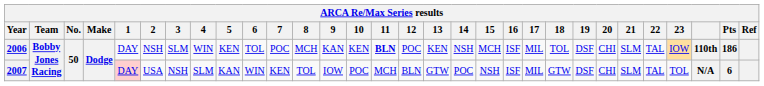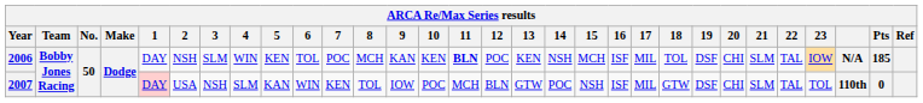 <table class="wikitable" style="text-align:center; font-size:75%">
 <tr>
 <th colspan=30><a href='#'>ARCA Re/Max Series</a> results</th>
 </tr>
 <tr>
 <th>Year</th>
 <th>Team</th>
 <th>No.</th>
 <th>Make</th>
 <th>1</th>
 <th>2</th>
 <th>3</th>
 <th>4</th>
 <th>5</th>
 <th>6</th>
 <th>7</th>
 <th>8</th>
 <th>9</th>
 <th>10</th>
 <th>11</th>
 <th>12</th>
 <th>13</th>
 <th>14</th>
 <th>15</th>
 <th>16</th>
 <th>17</th>
 <th>18</th>
 <th>19</th>
 <th>20</th>
 <th>21</th>
 <th>22</th>
 <th>23</th>
 <th></th>
 <th>Pts</th>
 <th>Ref</th>
 </tr>
 <tr>
 <th><a href='#'>2006</a></th>
 <th rowspan=2><a href='#'>Bobby Jones Racing</a></th>
 <th rowspan=2>50</th>
 <th rowspan=2><a href='#'>Dodge</a></th>
 <td><a href='#'>DAY</a></td>
 <td><a href='#'>NSH</a></td>
 <td><a href='#'>SLM</a></td>
 <td><a href='#'>WIN</a></td>
 <td><a href='#'>KEN</a></td>
 <td><a href='#'>TOL</a></td>
 <td><a href='#'>POC</a></td>
 <td><a href='#'>MCH</a></td>
 <td><a href='#'>KAN</a></td>
 <td><a href='#'>KEN</a></td>
 <td><strong><a href='#'>BLN</a></strong></td>
 <td><a href='#'>POC</a></td>
 <td><a href='#'>KEN</a></td>
 <td><a href='#'>NSH</a></td>
 <td><a href='#'>MCH</a></td>
 <td><a href='#'>ISF</a></td>
 <td><a href='#'>MIL</a></td>
 <td><a href='#'>TOL</a></td>
 <td><a href='#'>DSF</a></td>
 <td><a href='#'>CHI</a></td>
 <td><a href='#'>SLM</a></td>
 <td><a href='#'>TAL</a></td>
 <td style="background:#FFDF9F;"><a href='#'>IOW</a><br></td>
-<th>110th</th>
-<th>186</th>
+<th>N/A</th>
+<th>185</th>
 <th></th>
 </tr>
 <tr>
 <th><a href='#'>2007</a></th>
 <td style="background:#FFCFCF;"><a href='#'>DAY</a><br></td>
 <td><a href='#'>USA</a></td>
 <td><a href='#'>NSH</a></td>
 <td><a href='#'>SLM</a></td>
 <td><a href='#'>KAN</a></td>
 <td><a href='#'>WIN</a></td>
 <td><a href='#'>KEN</a></td>
 <td><a href='#'>TOL</a></td>
 <td><a href='#'>IOW</a></td>
 <td><a href='#'>POC</a></td>
 <td><a href='#'>MCH</a></td>
 <td><a href='#'>BLN</a></td>
 <td><a href='#'>GTW</a></td>
 <td><a href='#'>POC</a></td>
 <td><a href='#'>NSH</a></td>
 <td><a href='#'>ISF</a></td>
 <td><a href='#'>MIL</a></td>
 <td><a href='#'>GTW</a></td>
 <td><a href='#'>DSF</a></td>
 <td><a href='#'>CHI</a></td>
 <td><a href='#'>SLM</a></td>
 <td><a href='#'>TAL</a></td>
 <td><a href='#'>TOL</a></td>
-<th>N/A</th>
-<th>6</th>
+<th>110th</th>
+<th>0</th>
 <th></th>
 </tr>
 </table>
